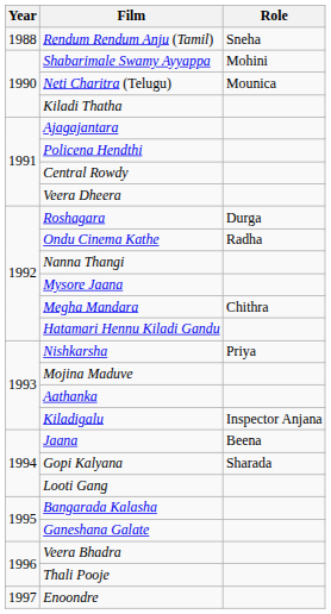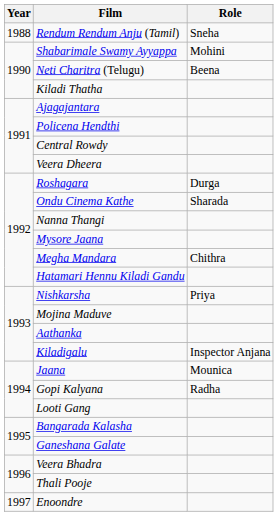 <table class="wikitable">
 <tr>
 <th>Year</th>
 <th>Film</th>
 <th>Role</th>
 </tr>
 <tr>
 <td>1988</td>
 <td><em><a href='#'>Rendum Rendum Anju</a></em> (<em>Tamil</em>)</td>
 <td>Sneha</td>
 </tr>
 <tr>
 <td rowspan="3">1990</td>
 <td><em><a href='#'>Shabarimale Swamy Ayyappa</a></em></td>
 <td>Mohini</td>
 </tr>
 <tr>
 <td><em><a href='#'>Neti Charitra</a></em> (Telugu)</td>
-<td>Mounica</td>
+<td>Beena</td>
 </tr>
 <tr>
 <td><em>Kiladi Thatha</em></td>
 <td></td>
 </tr>
 <tr>
 <td rowspan="4">1991</td>
 <td><em><a href='#'>Ajagajantara</a></em></td>
 <td></td>
 </tr>
 <tr>
 <td><em><a href='#'>Policena Hendthi</a></em></td>
 <td></td>
 </tr>
 <tr>
 <td><em>Central Rowdy</em></td>
 <td></td>
 </tr>
 <tr>
 <td><em>Veera Dheera</em></td>
 <td></td>
 </tr>
 <tr>
 <td rowspan="6">1992</td>
 <td><em><a href='#'>Roshagara</a></em></td>
 <td>Durga</td>
 </tr>
 <tr>
 <td><em><a href='#'>Ondu Cinema Kathe</a></em></td>
-<td>Radha</td>
+<td>Sharada</td>
 </tr>
 <tr>
 <td><em>Nanna Thangi</em></td>
 <td></td>
 </tr>
 <tr>
 <td><em><a href='#'>Mysore Jaana</a></em></td>
 <td></td>
 </tr>
 <tr>
 <td><em><a href='#'>Megha Mandara</a></em></td>
 <td>Chithra</td>
 </tr>
 <tr>
 <td><em><a href='#'>Hatamari Hennu Kiladi Gandu</a></em></td>
 <td></td>
 </tr>
 <tr>
 <td rowspan="4">1993</td>
 <td><em><a href='#'>Nishkarsha</a></em></td>
 <td>Priya</td>
 </tr>
 <tr>
 <td><em>Mojina Maduve</em></td>
 <td></td>
 </tr>
 <tr>
 <td><em><a href='#'>Aathanka</a></em></td>
 <td></td>
 </tr>
 <tr>
 <td><em><a href='#'>Kiladigalu</a></em></td>
 <td>Inspector Anjana</td>
 </tr>
 <tr>
 <td rowspan="3">1994</td>
 <td><em><a href='#'>Jaana</a></em></td>
-<td>Beena</td>
+<td>Mounica</td>
 </tr>
 <tr>
 <td><em>Gopi Kalyana</em></td>
-<td>Sharada</td>
+<td>Radha</td>
 </tr>
 <tr>
 <td><em>Looti Gang</em></td>
 <td></td>
 </tr>
 <tr>
 <td rowspan="2">1995</td>
 <td><em><a href='#'>Bangarada Kalasha</a></em></td>
 <td></td>
 </tr>
 <tr>
 <td><em><a href='#'>Ganeshana Galate</a></em></td>
 <td></td>
 </tr>
 <tr>
 <td rowspan="2">1996</td>
 <td><em>Veera Bhadra</em></td>
 <td></td>
 </tr>
 <tr>
 <td><em>Thali Pooje</em></td>
 <td></td>
 </tr>
 <tr>
 <td>1997</td>
 <td><em>Enoondre</em></td>
 <td></td>
 </tr>
 </table>
